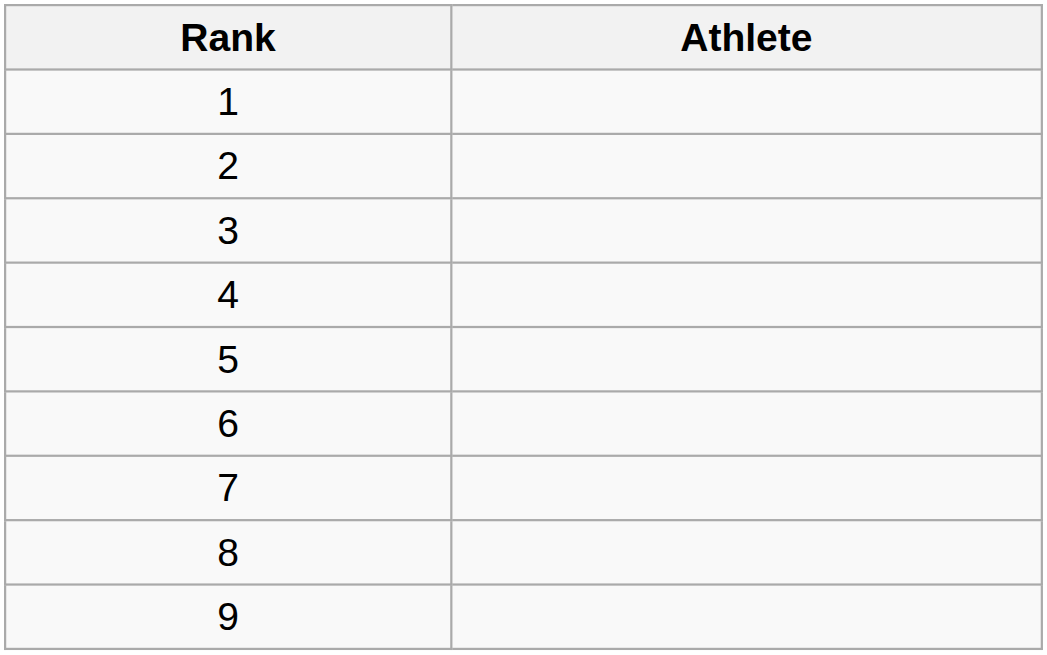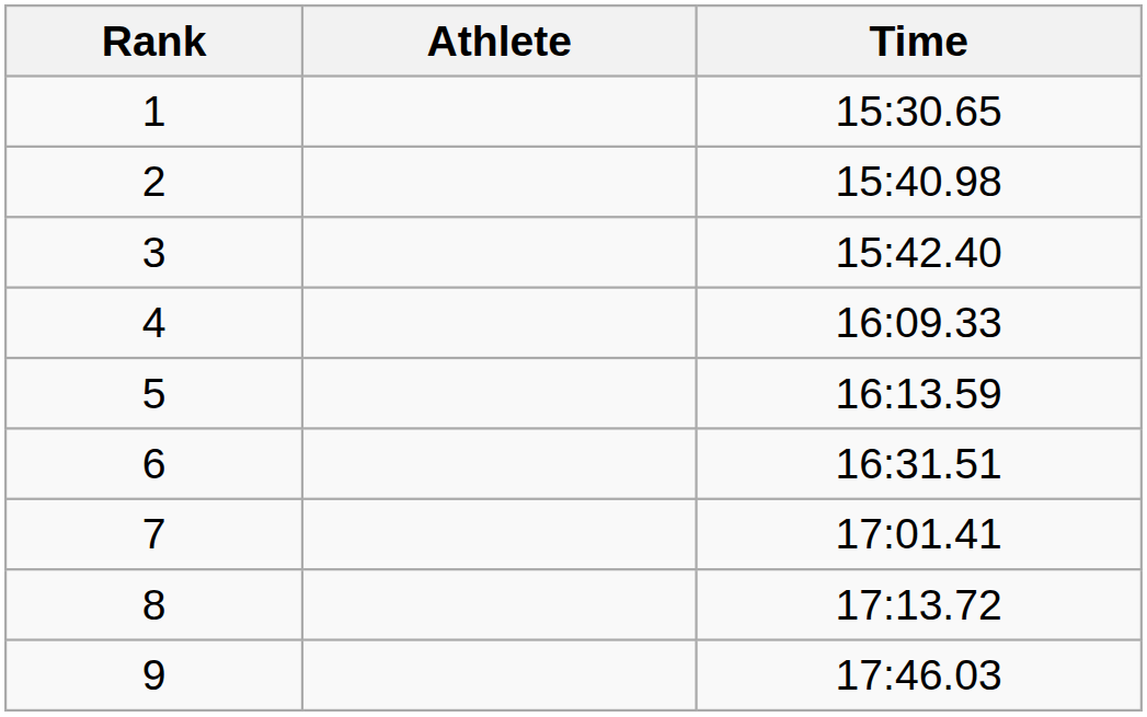 <table class="wikitable" style=" text-align:center; font-size:110%;" width="75%">
 <tr>
 <th>Rank</th>
 <th>Athlete</th>
+<th>Time</th>
 </tr>
 <tr>
 <td>1</td>
 <td align=left></td>
+<td>15:30.65 </td>
 </tr>
 <tr>
 <td>2</td>
 <td align=left></td>
+<td>15:40.98</td>
 </tr>
 <tr>
 <td>3</td>
 <td align=left></td>
+<td>15:42.40</td>
 </tr>
 <tr>
 <td>4</td>
 <td align=left></td>
+<td>16:09.33</td>
 </tr>
 <tr>
 <td>5</td>
 <td align=left></td>
+<td>16:13.59</td>
 </tr>
 <tr>
 <td>6</td>
 <td align=left></td>
+<td>16:31.51</td>
 </tr>
 <tr>
 <td>7</td>
 <td align=left></td>
+<td>17:01.41</td>
 </tr>
 <tr>
 <td>8</td>
 <td align=left></td>
+<td>17:13.72</td>
 </tr>
 <tr>
 <td>9</td>
 <td align=left></td>
+<td>17:46.03</td>
 </tr>
 </table>
